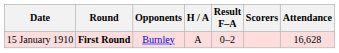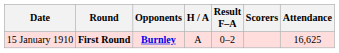 <table class="wikitable" style="text-align:center">
 <tr>
 <th>Date</th>
 <th>Round</th>
 <th>Opponents</th>
 <th>H / A</th>
 <th>Result<br>F–A</th>
 <th>Scorers</th>
 <th>Attendance</th>
 </tr>
 <tr bgcolor="#ffdddd">
 <td>15 January 1910</td>
 <td><strong>First Round</strong></td>
-<td><a href='#'>Burnley</a></td>
+<td><strong><a href='#'>Burnley</a></strong></td>
 <td>A</td>
 <td>0–2</td>
 <td></td>
-<td>16,628</td>
+<td>16,625</td>
 </tr>
 </table>
